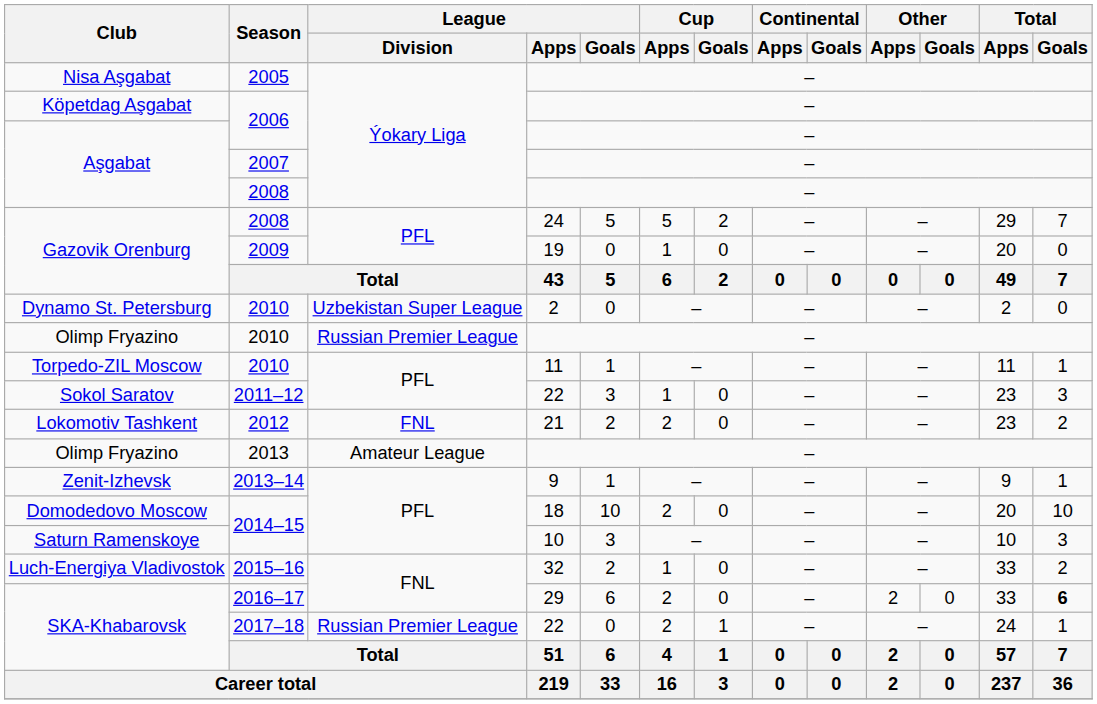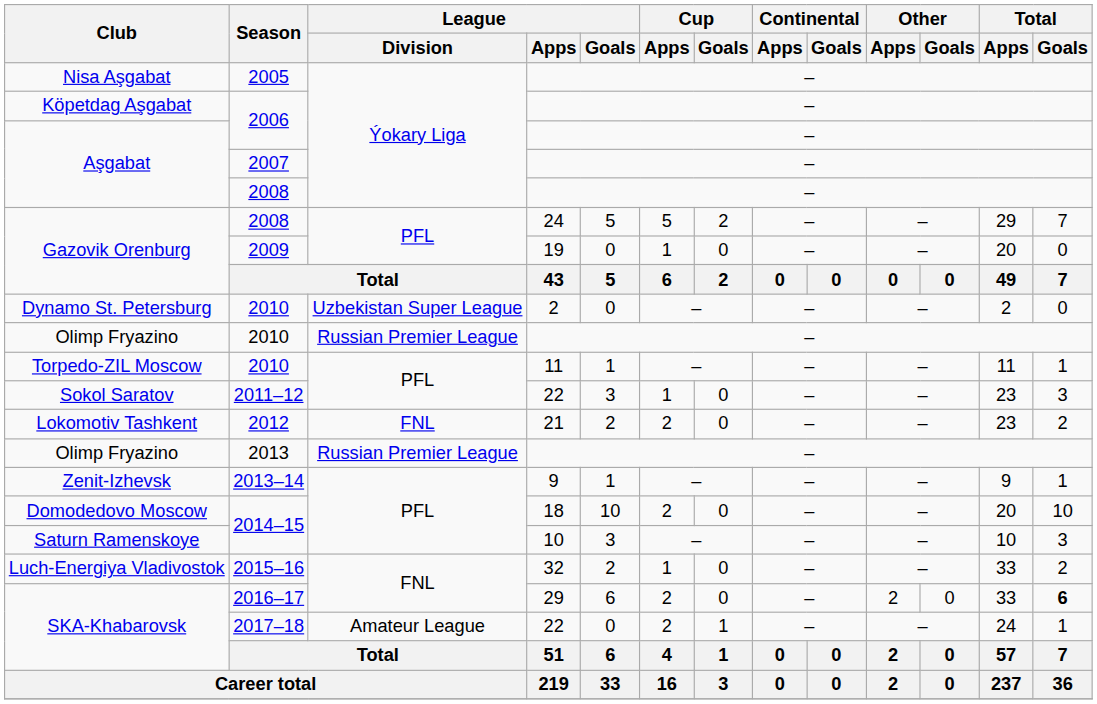 <table class="wikitable" style="text-align: center;">
 <tr>
 <th rowspan=2>Club</th>
 <th rowspan=2>Season</th>
 <th colspan=3>League</th>
 <th colspan=2>Cup</th>
 <th colspan=2>Continental</th>
 <th colspan=2>Other</th>
 <th colspan=2>Total</th>
 </tr>
 <tr>
 <th>Division</th>
 <th>Apps</th>
 <th>Goals</th>
 <th>Apps</th>
 <th>Goals</th>
 <th>Apps</th>
 <th>Goals</th>
 <th>Apps</th>
 <th>Goals</th>
 <th>Apps</th>
 <th>Goals</th>
 </tr>
 <tr>
 <td><a href='#'>Nisa Aşgabat</a></td>
 <td><a href='#'>2005</a></td>
 <td rowspan=5><a href='#'>Ýokary Liga</a></td>
 <td colspan=10>–</td>
 </tr>
 <tr>
 <td><a href='#'>Köpetdag Aşgabat</a></td>
 <td rowspan=2><a href='#'>2006</a></td>
 <td colspan=10>–</td>
 </tr>
 <tr>
 <td rowspan=3><a href='#'>Aşgabat</a></td>
 <td colspan=10>–</td>
 </tr>
 <tr>
 <td><a href='#'>2007</a></td>
 <td colspan=10>–</td>
 </tr>
 <tr>
 <td><a href='#'>2008</a></td>
 <td colspan=10>–</td>
 </tr>
 <tr>
 <td rowspan=3><a href='#'>Gazovik Orenburg</a></td>
 <td><a href='#'>2008</a></td>
 <td rowspan=2><a href='#'>PFL</a></td>
 <td>24</td>
 <td>5</td>
 <td>5</td>
 <td>2</td>
 <td colspan=2>–</td>
 <td colspan=2>–</td>
 <td>29</td>
 <td>7</td>
 </tr>
 <tr>
 <td><a href='#'>2009</a></td>
 <td>19</td>
 <td>0</td>
 <td>1</td>
 <td>0</td>
 <td colspan=2>–</td>
 <td colspan=2>–</td>
 <td>20</td>
 <td>0</td>
 </tr>
 <tr>
 <th colspan=2>Total</th>
 <th>43</th>
 <th>5</th>
 <th>6</th>
 <th>2</th>
 <th>0</th>
 <th>0</th>
 <th>0</th>
 <th>0</th>
 <th>49</th>
 <th>7</th>
 </tr>
 <tr>
 <td><a href='#'>Dynamo St. Petersburg</a></td>
 <td><a href='#'>2010</a></td>
 <td><a href='#'>Uzbekistan Super League</a></td>
 <td>2</td>
 <td>0</td>
 <td colspan=2>–</td>
 <td colspan=2>–</td>
 <td colspan=2>–</td>
 <td>2</td>
 <td>0</td>
 </tr>
 <tr>
 <td>Olimp Fryazino</td>
 <td>2010</td>
 <td><a href='#'>Russian Premier League</a></td>
 <td colspan=10>–</td>
 </tr>
 <tr>
 <td><a href='#'>Torpedo-ZIL Moscow</a></td>
 <td><a href='#'>2010</a></td>
 <td rowspan=2>PFL</td>
 <td>11</td>
 <td>1</td>
 <td colspan=2>–</td>
 <td colspan=2>–</td>
 <td colspan=2>–</td>
 <td>11</td>
 <td>1</td>
 </tr>
 <tr>
 <td><a href='#'>Sokol Saratov</a></td>
 <td><a href='#'>2011–12</a></td>
 <td>22</td>
 <td>3</td>
 <td>1</td>
 <td>0</td>
 <td colspan=2>–</td>
 <td colspan=2>–</td>
 <td>23</td>
 <td>3</td>
 </tr>
 <tr>
 <td><a href='#'>Lokomotiv Tashkent</a></td>
 <td><a href='#'>2012</a></td>
 <td><a href='#'>FNL</a></td>
 <td>21</td>
 <td>2</td>
 <td>2</td>
 <td>0</td>
 <td colspan=2>–</td>
 <td colspan=2>–</td>
 <td>23</td>
 <td>2</td>
 </tr>
 <tr>
 <td>Olimp Fryazino</td>
 <td>2013</td>
-<td>Amateur League</td>
+<td><a href='#'>Russian Premier League</a></td>
 <td colspan=10>–</td>
 </tr>
 <tr>
 <td><a href='#'>Zenit-Izhevsk</a></td>
 <td><a href='#'>2013–14</a></td>
 <td rowspan=3>PFL</td>
 <td>9</td>
 <td>1</td>
 <td colspan=2>–</td>
 <td colspan=2>–</td>
 <td colspan=2>–</td>
 <td>9</td>
 <td>1</td>
 </tr>
 <tr>
 <td><a href='#'>Domodedovo Moscow</a></td>
 <td rowspan=2><a href='#'>2014–15</a></td>
 <td>18</td>
 <td>10</td>
 <td>2</td>
 <td>0</td>
 <td colspan=2>–</td>
 <td colspan=2>–</td>
 <td>20</td>
 <td>10</td>
 </tr>
 <tr>
 <td><a href='#'>Saturn Ramenskoye</a></td>
 <td>10</td>
 <td>3</td>
 <td colspan=2>–</td>
 <td colspan=2>–</td>
 <td colspan=2>–</td>
 <td>10</td>
 <td>3</td>
 </tr>
 <tr>
 <td><a href='#'>Luch-Energiya Vladivostok</a></td>
 <td><a href='#'>2015–16</a></td>
 <td rowspan=2>FNL</td>
 <td>32</td>
 <td>2</td>
 <td>1</td>
 <td>0</td>
 <td colspan=2>–</td>
 <td colspan=2>–</td>
 <td>33</td>
 <td>2</td>
 </tr>
 <tr>
 <td rowspan=3><a href='#'>SKA-Khabarovsk</a></td>
 <td><a href='#'>2016–17</a></td>
 <td>29</td>
 <td>6</td>
 <td>2</td>
 <td>0</td>
 <td colspan=2>–</td>
 <td>2</td>
 <td>0</td>
 <td>33</td>
 <td><strong>6</strong></td>
 </tr>
 <tr>
 <td><a href='#'>2017–18</a></td>
-<td><a href='#'>Russian Premier League</a></td>
+<td>Amateur League</td>
 <td>22</td>
 <td>0</td>
 <td>2</td>
 <td>1</td>
 <td colspan=2>–</td>
 <td colspan=2>–</td>
 <td>24</td>
 <td>1</td>
 </tr>
 <tr>
 <th colspan=2>Total</th>
 <th>51</th>
 <th>6</th>
 <th>4</th>
 <th>1</th>
 <th>0</th>
 <th>0</th>
 <th>2</th>
 <th>0</th>
 <th>57</th>
 <th>7</th>
 </tr>
 <tr>
 <th colspan=3>Career total</th>
 <th>219</th>
 <th>33</th>
 <th>16</th>
 <th>3</th>
 <th>0</th>
 <th>0</th>
 <th>2</th>
 <th>0</th>
 <th>237</th>
 <th>36</th>
 </tr>
 <tr>
 </tr>
 </table>
